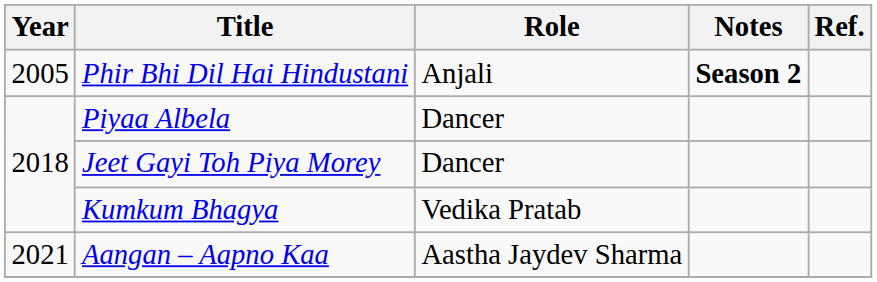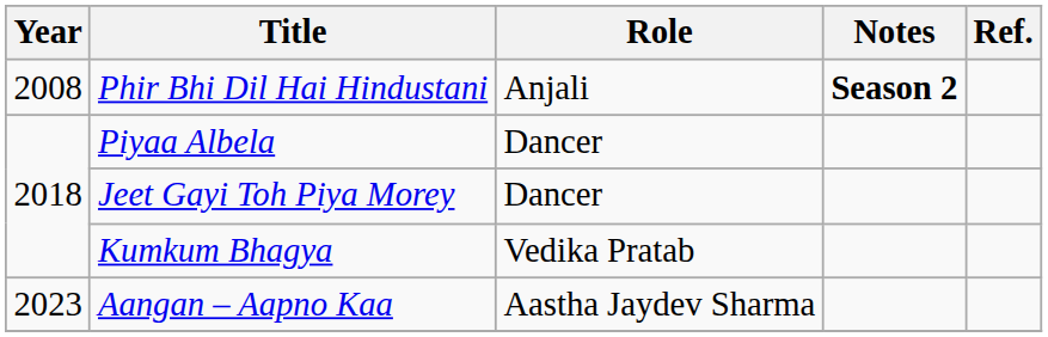 <table class="wikitable plainrowheaders sortable" style="margin-right: 0;">
 <tr>
 <th>Year</th>
 <th>Title</th>
 <th>Role</th>
 <th class="unsortable">Notes</th>
 <th class="unsortable">Ref.</th>
 </tr>
 <tr>
-<td>2005</td>
+<td>2008</td>
 <td><em><a href='#'>Phir Bhi Dil Hai Hindustani</a></em></td>
 <td>Anjali</td>
 <td><strong>Season 2</strong></td>
 <td></td>
 </tr>
 <tr>
 <td rowspan="3">2018</td>
 <td><em><a href='#'>Piyaa Albela</a></em></td>
 <td>Dancer</td>
 <td></td>
 <td></td>
 </tr>
 <tr>
 <td><em><a href='#'>Jeet Gayi Toh Piya Morey</a></em></td>
 <td>Dancer</td>
 <td></td>
 <td></td>
 </tr>
 <tr>
 <td><em><a href='#'>Kumkum Bhagya</a></em></td>
 <td>Vedika Pratab</td>
 <td></td>
 <td></td>
 </tr>
 <tr>
-<td>2021</td>
+<td>2023</td>
 <td><em><a href='#'>Aangan – Aapno Kaa</a></em></td>
 <td>Aastha Jaydev Sharma</td>
 <td></td>
 <td></td>
 </tr>
 <tr>
 </tr>
 </table>
